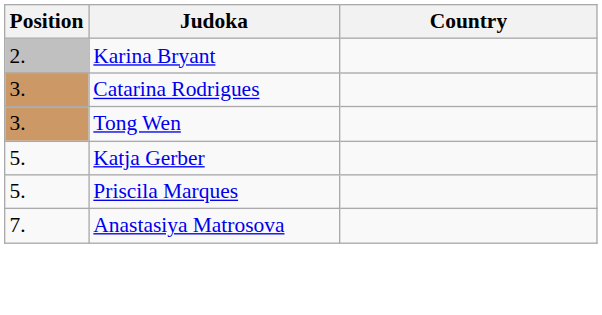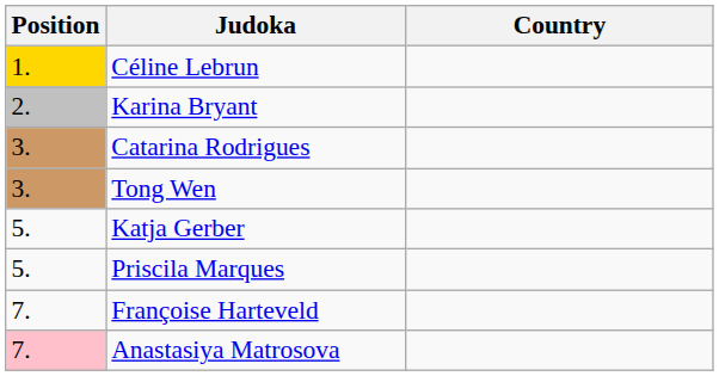 <table class=wikitable>
 <tr>
 <th width=10>Position</th>
 <th width=180>Judoka</th>
 <th width=185>Country</th>
+</tr>
+<tr>
+<td bgcolor=gold>1.</td>
+<td><a href='#'>Céline Lebrun</a></td>
+<td></td>
 </tr>
 <tr>
 <td bgcolor=silver>2.</td>
 <td><a href='#'>Karina Bryant</a></td>
 <td></td>
 </tr>
 <tr>
 <td bgcolor=CC9966>3.</td>
 <td><a href='#'>Catarina Rodrigues</a></td>
 <td></td>
 </tr>
 <tr>
 <td bgcolor=CC9966>3.</td>
 <td><a href='#'>Tong Wen</a></td>
 <td></td>
 </tr>
 <tr>
 <td>5.</td>
 <td><a href='#'>Katja Gerber</a></td>
 <td></td>
 </tr>
 <tr>
 <td>5.</td>
 <td><a href='#'>Priscila Marques</a></td>
 <td></td>
 </tr>
 <tr>
 <td>7.</td>
+<td><a href='#'>Françoise Harteveld</a></td>
+<td></td>
+</tr>
+<tr>
+<td style="background: pink;">7.</td>
 <td><a href='#'>Anastasiya Matrosova</a></td>
 <td></td>
 </tr>
 </table>
